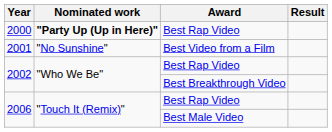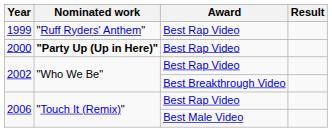 <table class="wikitable">
 <tr>
 <th>Year</th>
 <th>Nominated work</th>
 <th>Award</th>
 <th>Result</th>
 </tr>
 <tr>
-<td align=center><a href='#'>2000</a></td>
-<td><strong>"Party Up (Up in Here)"</strong></td>
+<td align=center><a href='#'>1999</a></td>
+<td>"<a href='#'>Ruff Ryders' Anthem</a>"</td>
 <td><a href='#'>Best Rap Video</a></td>
 <td></td>
 </tr>
 <tr>
-<td align=center><a href='#'>2001</a></td>
-<td>"<a href='#'>No Sunshine</a>"</td>
-<td><a href='#'>Best Video from a Film</a></td>
+<td align=center><a href='#'>2000</a></td>
+<td><strong>"Party Up (Up in Here)"</strong></td>
+<td><a href='#'>Best Rap Video</a></td>
 <td></td>
 </tr>
 <tr>
 <td align=center rowspan="2"><a href='#'>2002</a></td>
 <td rowspan="2">"Who We Be"</td>
 <td><a href='#'>Best Rap Video</a></td>
 <td></td>
 </tr>
 <tr>
 <td><a href='#'>Best Breakthrough Video</a></td>
 <td></td>
 </tr>
 <tr>
 <td align=center rowspan="2"><a href='#'>2006</a></td>
 <td rowspan="2">"<a href='#'>Touch It (Remix)</a>"</td>
 <td><a href='#'>Best Rap Video</a></td>
 <td></td>
 </tr>
 <tr>
 <td><a href='#'>Best Male Video</a></td>
 <td></td>
 </tr>
 </table>
